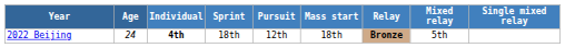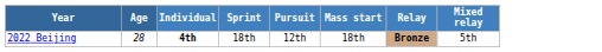 <table class="wikitable" style="font-size:95%; text-align:center; border:grey solid 1px; border-collapse:collapse; background:#ffffff;">
 <tr>
 <th style="background-color:#369; color:white;    width:145px;">Year</th>
 <th style="background-color:#369; color:white;    width:40px;">Age</th>
 <th style="background-color:#4180be; color:white; width:65px;">Individual</th>
 <th style="background-color:#4180be; color:white; width:60px;">Sprint</th>
 <th style="background-color:#4180be; color:white; width:60px;">Pursuit</th>
 <th style="background-color:#4180be; color:white; width:80px;">Mass start</th>
 <th style="background-color:#4180be; color:white; width:60px;">Relay</th>
 <th style="background-color:#4180be; color:white; width:75px;">Mixed relay</th>
-<th style="background-color:#4180be; color:white; width:120px;">Single mixed relay</th>
 </tr>
 <tr>
 <td align=left> <a href='#'>2022 Beijing</a></td>
-<td><em>24</em></td>
+<td><em>28</em></td>
 <td><strong>4th</strong></td>
 <td>18th</td>
 <td>12th</td>
 <td>18th</td>
 <td style="background:#cfaa88;"><strong>Bronze</strong></td>
 <td>5th</td>
-<td></td>
 </tr>
 </table>
